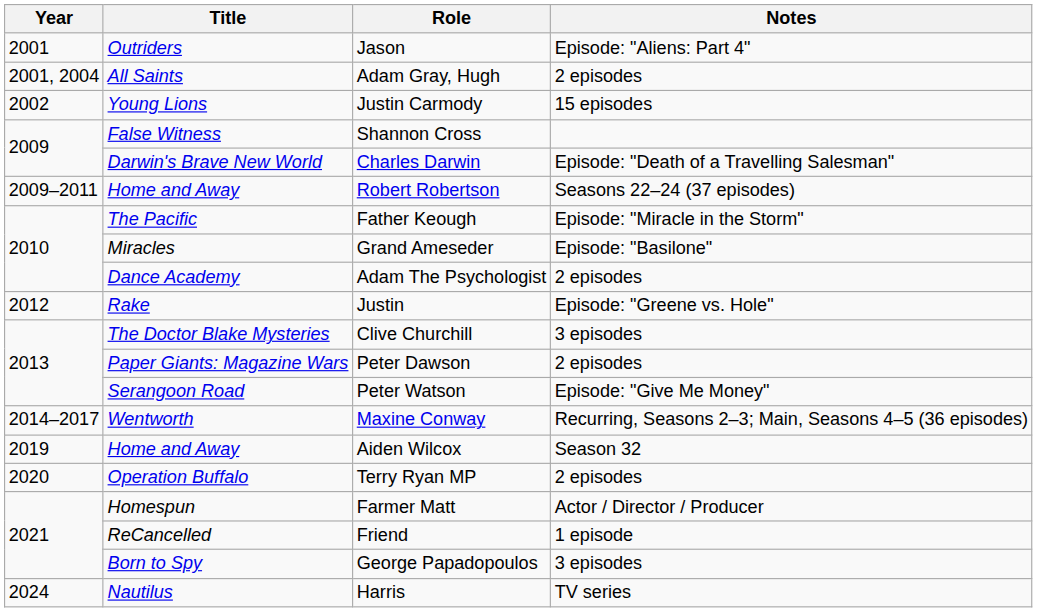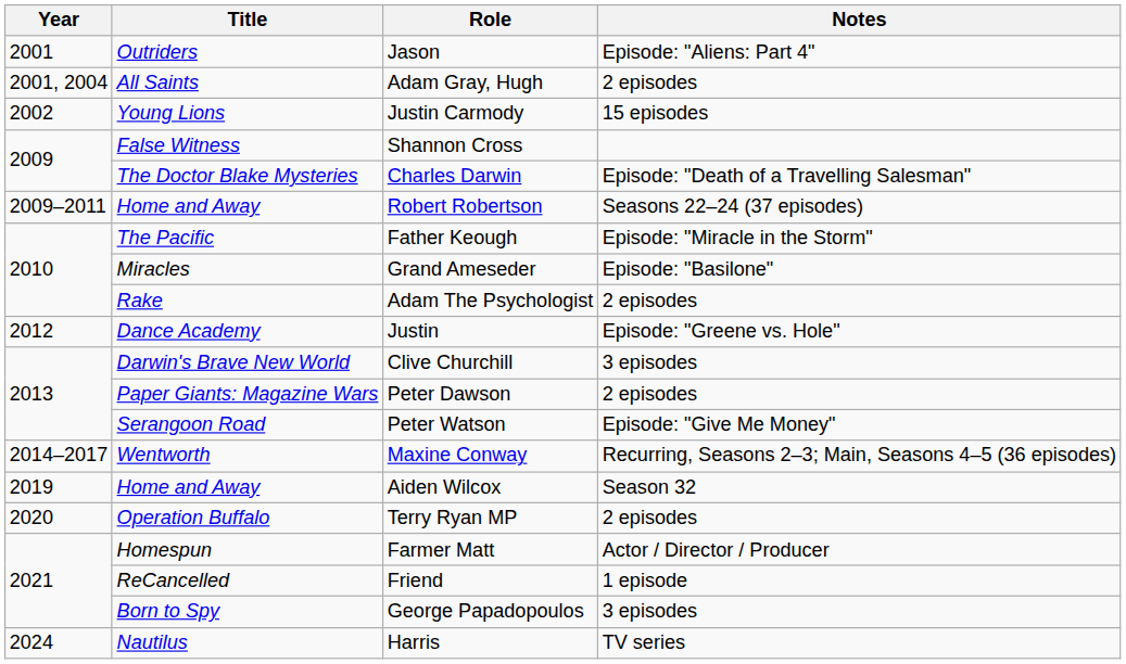 <table class="wikitable sortable">
 <tr>
 <th>Year</th>
 <th>Title</th>
 <th>Role</th>
 <th>Notes</th>
 </tr>
 <tr>
 <td>2001</td>
 <td><em><a href='#'>Outriders</a></em></td>
 <td>Jason</td>
 <td>Episode: "Aliens: Part 4"</td>
 </tr>
 <tr>
 <td>2001, 2004</td>
 <td><em><a href='#'>All Saints</a></em></td>
 <td>Adam Gray, Hugh</td>
 <td>2 episodes</td>
 </tr>
 <tr>
 <td>2002</td>
 <td><em><a href='#'>Young Lions</a></em></td>
 <td>Justin Carmody</td>
 <td>15 episodes</td>
 </tr>
 <tr>
 <td rowspan="2">2009</td>
 <td><em><a href='#'>False Witness</a></em></td>
 <td>Shannon Cross</td>
 <td></td>
 </tr>
 <tr>
-<td><em><a href='#'>Darwin's Brave New World</a></em></td>
+<td><em><a href='#'>The Doctor Blake Mysteries</a></em></td>
 <td><a href='#'>Charles Darwin</a></td>
 <td>Episode: "Death of a Travelling Salesman"</td>
 </tr>
 <tr>
 <td>2009–2011</td>
 <td><em><a href='#'>Home and Away</a></em></td>
 <td><a href='#'>Robert Robertson</a></td>
 <td>Seasons 22–24 (37 episodes)</td>
 </tr>
 <tr>
 <td rowspan="3">2010</td>
 <td><em><a href='#'>The Pacific</a></em></td>
 <td>Father Keough</td>
 <td>Episode: "Miracle in the Storm"</td>
 </tr>
 <tr>
 <td><em>Miracles</em></td>
 <td>Grand Ameseder</td>
 <td>Episode: "Basilone"</td>
 </tr>
 <tr>
-<td><em><a href='#'>Dance Academy</a></em></td>
+<td><em><a href='#'>Rake</a></em></td>
 <td>Adam The Psychologist</td>
 <td>2 episodes</td>
 </tr>
 <tr>
 <td>2012</td>
-<td><em><a href='#'>Rake</a></em></td>
+<td><em><a href='#'>Dance Academy</a></em></td>
 <td>Justin</td>
 <td>Episode: "Greene vs. Hole"</td>
 </tr>
 <tr>
 <td rowspan="3">2013</td>
-<td><em><a href='#'>The Doctor Blake Mysteries</a></em></td>
+<td><em><a href='#'>Darwin's Brave New World</a></em></td>
 <td>Clive Churchill</td>
 <td>3 episodes</td>
 </tr>
 <tr>
 <td><em><a href='#'>Paper Giants: Magazine Wars</a></em></td>
 <td>Peter Dawson</td>
 <td>2 episodes</td>
 </tr>
 <tr>
 <td><em><a href='#'>Serangoon Road</a></em></td>
 <td>Peter Watson</td>
 <td>Episode: "Give Me Money"</td>
 </tr>
 <tr>
 <td>2014–2017</td>
 <td><em><a href='#'>Wentworth</a></em></td>
 <td><a href='#'>Maxine Conway</a></td>
 <td>Recurring, Seasons 2–3; Main, Seasons 4–5 (36 episodes)</td>
 </tr>
 <tr>
 <td>2019</td>
 <td><em><a href='#'>Home and Away</a></em></td>
 <td>Aiden Wilcox</td>
 <td>Season 32</td>
 </tr>
 <tr>
 <td>2020</td>
 <td><em><a href='#'>Operation Buffalo</a></em></td>
 <td>Terry Ryan MP</td>
 <td>2 episodes</td>
 </tr>
 <tr>
 <td rowspan="3">2021</td>
 <td><em>Homespun</em></td>
 <td>Farmer Matt</td>
 <td>Actor / Director / Producer</td>
 </tr>
 <tr>
 <td><em>ReCancelled</em></td>
 <td>Friend</td>
 <td>1 episode</td>
 </tr>
 <tr>
 <td><em><a href='#'>Born to Spy</a> </em></td>
 <td>George Papadopoulos</td>
 <td>3 episodes</td>
 </tr>
 <tr>
 <td>2024</td>
 <td><em><a href='#'>Nautilus</a></em></td>
 <td>Harris</td>
 <td>TV series</td>
 </tr>
 </table>
